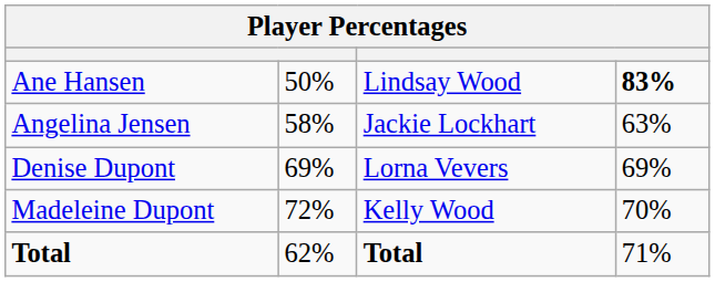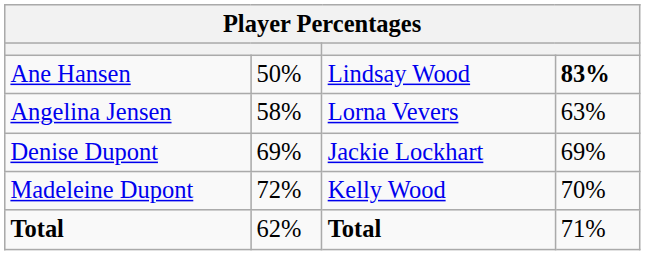 <table class="wikitable">
 <tr>
 <th colspan=4 width=400>Player Percentages</th>
 </tr>
 <tr>
 <th colspan=2 width=200></th>
 <th colspan=2 width=200></th>
 </tr>
 <tr>
 <td><a href='#'>Ane Hansen</a></td>
 <td>50%</td>
 <td><a href='#'>Lindsay Wood</a></td>
 <td><strong>83%</strong></td>
 </tr>
 <tr>
 <td><a href='#'>Angelina Jensen</a></td>
 <td>58%</td>
-<td><a href='#'>Jackie Lockhart</a></td>
+<td><a href='#'>Lorna Vevers</a></td>
 <td>63%</td>
 </tr>
 <tr>
 <td><a href='#'>Denise Dupont</a></td>
 <td>69%</td>
-<td><a href='#'>Lorna Vevers</a></td>
+<td><a href='#'>Jackie Lockhart</a></td>
 <td>69%</td>
 </tr>
 <tr>
 <td><a href='#'>Madeleine Dupont</a></td>
 <td>72%</td>
 <td><a href='#'>Kelly Wood</a></td>
 <td>70%</td>
 </tr>
 <tr>
 <td><strong>Total</strong></td>
 <td>62%</td>
 <td><strong>Total</strong></td>
 <td>71%</td>
 </tr>
 </table>
